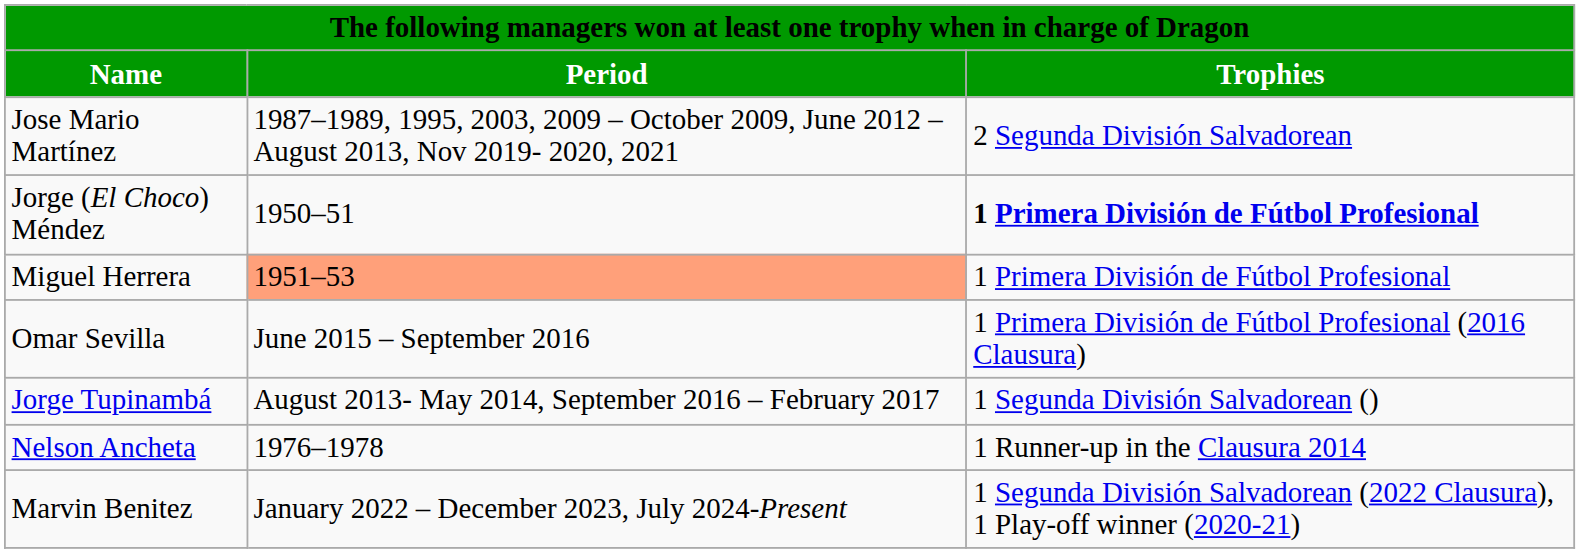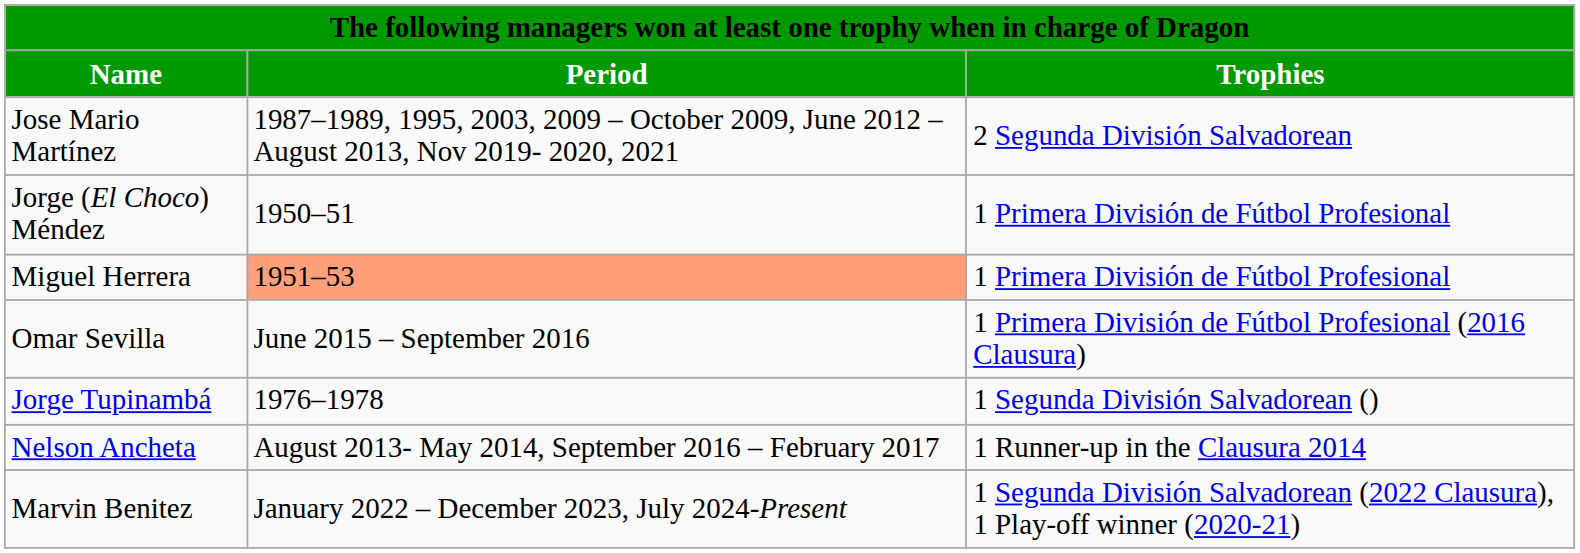 <table class="wikitable">
 <tr>
 <td bgcolor="009900" align="center" colspan="5"><strong><span>The following managers won at least one trophy when in charge of Dragon</span></strong></td>
 </tr>
 <tr>
 <th style="color:white; background:#009900;">Name</th>
 <th style="color:white; background:#009900;">Period</th>
 <th style="color:white; background:#009900;">Trophies</th>
 </tr>
 <tr>
 <td> Jose Mario Martínez</td>
 <td>1987–1989, 1995, 2003, 2009 – October 2009, June 2012 – August 2013, Nov 2019- 2020, 2021</td>
 <td>2 <a href='#'>Segunda División Salvadorean</a></td>
 </tr>
 <tr>
 <td> Jorge (<em>El Choco</em>) Méndez</td>
 <td>1950–51</td>
-<td><strong>1 <a href='#'>Primera División de Fútbol Profesional</a></strong></td>
+<td>1 <a href='#'>Primera División de Fútbol Profesional</a></td>
 </tr>
 <tr>
 <td> Miguel Herrera</td>
 <td style="background: lightsalmon;">1951–53</td>
 <td>1 <a href='#'>Primera División de Fútbol Profesional</a></td>
 </tr>
 <tr>
 <td> Omar Sevilla</td>
 <td>June 2015 – September 2016</td>
 <td>1 <a href='#'>Primera División de Fútbol Profesional</a> (<a href='#'>2016 Clausura</a>)</td>
 </tr>
 <tr>
 <td> <a href='#'>Jorge Tupinambá</a></td>
-<td>August 2013- May 2014, September 2016 – February 2017</td>
+<td>1976–1978</td>
 <td>1 <a href='#'>Segunda División Salvadorean</a> ()</td>
 </tr>
 <tr>
 <td> <a href='#'>Nelson Ancheta</a></td>
-<td>1976–1978</td>
+<td>August 2013- May 2014, September 2016 – February 2017</td>
 <td>1 Runner-up in the <a href='#'>Clausura 2014</a></td>
 </tr>
 <tr>
 <td> Marvin Benitez</td>
 <td>January 2022 – December 2023, July 2024-<em>Present</em></td>
 <td>1 <a href='#'>Segunda División Salvadorean</a> (<a href='#'>2022 Clausura</a>), 1 Play-off winner (<a href='#'>2020-21</a>)</td>
 </tr>
 </table>
